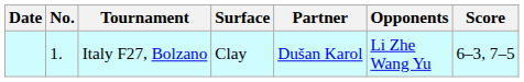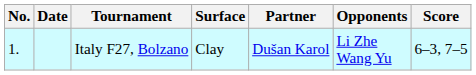 <table class="sortable wikitable">
 <tr>
+<th>No.</th>
 <th>Date</th>
-<th>No.</th>
 <th>Tournament</th>
 <th>Surface</th>
 <th>Partner</th>
 <th>Opponents</th>
 <th class="unsortable">Score</th>
 </tr>
 <tr style="background:#cffcff;">
+<td>1.</td>
 <td></td>
-<td>1.</td>
 <td>Italy F27, <a href='#'>Bolzano</a></td>
 <td>Clay</td>
 <td> <a href='#'>Dušan Karol</a></td>
 <td> <a href='#'>Li Zhe</a> <br>  <a href='#'>Wang Yu</a></td>
 <td>6–3, 7–5</td>
 </tr>
 </table>
